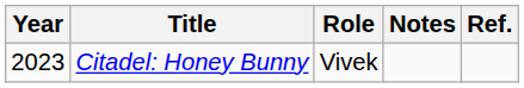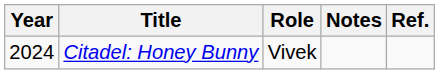 <table class="wikitable sortable">
 <tr>
 <th>Year</th>
 <th>Title</th>
 <th>Role</th>
 <th>Notes</th>
 <th>Ref.</th>
 </tr>
 <tr>
-<td>2023</td>
+<td>2024</td>
 <td><em><a href='#'>Citadel: Honey Bunny</a></em></td>
 <td>Vivek</td>
 <td></td>
 <td></td>
 </tr>
 </table>
